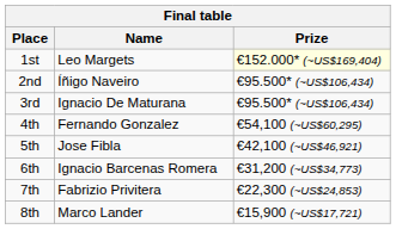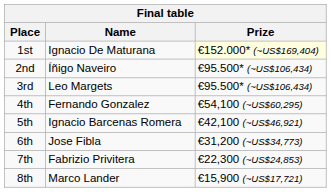 <table class="wikitable">
 <tr>
 <th colspan="3">Final table</th>
 </tr>
 <tr>
 <th style="width:50px;">Place</th>
 <th style="width:200px;">Name</th>
 <th style="width:175px;">Prize</th>
 </tr>
 <tr>
 <td style="text-align:center;">1st</td>
-<td> Leo Margets</td>
+<td> Ignacio De Maturana</td>
 <td style="background: lightyellow;">€152.000* <small><em>(~US$169,404)</em></small></td>
 </tr>
 <tr>
 <td style="text-align:center;">2nd</td>
 <td> Íñigo Naveiro</td>
 <td>€95.500* <small><em>(~US$106,434)</em></small></td>
 </tr>
 <tr>
 <td style="text-align:center;">3rd</td>
-<td> Ignacio De Maturana</td>
+<td> Leo Margets</td>
 <td>€95.500* <small><em>(~US$106,434)</em></small></td>
 </tr>
 <tr>
 <td style="text-align:center;">4th</td>
 <td> Fernando Gonzalez</td>
 <td>€54,100 <small><em>(~US$60,295)</em></small></td>
 </tr>
 <tr>
 <td style="text-align:center;">5th</td>
-<td> Jose Fibla</td>
+<td> Ignacio Barcenas Romera</td>
 <td>€42,100 <small><em>(~US$46,921)</em></small></td>
 </tr>
 <tr>
 <td style="text-align:center;">6th</td>
-<td> Ignacio Barcenas Romera</td>
+<td> Jose Fibla</td>
 <td>€31,200 <small><em>(~US$34,773)</em></small></td>
 </tr>
 <tr>
 <td style="text-align:center;">7th</td>
 <td> Fabrizio Privitera</td>
 <td>€22,300 <small><em>(~US$24,853)</em></small></td>
 </tr>
 <tr>
 <td style="text-align:center;">8th</td>
 <td> Marco Lander</td>
 <td>€15,900 <small><em>(~US$17,721)</em></small></td>
 </tr>
 </table>
